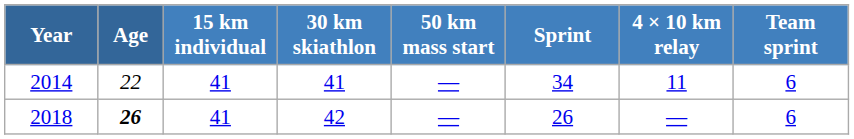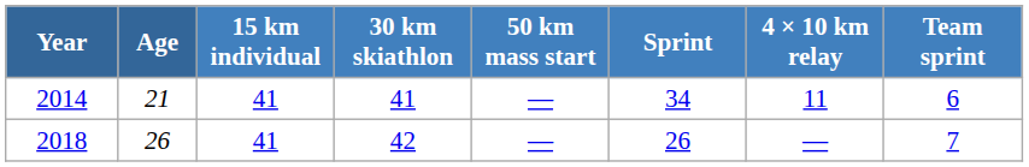 <table class="wikitable" style="font-size:95%; text-align:center; border:grey solid 1px; border-collapse:collapse; background:#ffffff;">
 <tr>
 <th style="background-color:#369; color:white; width:60px;"> Year </th>
 <th style="background-color:#369; color:white; width:40px;"> Age </th>
 <th style="background-color:#4180be; color:white; width:75px;"> 15 km <br> individual </th>
 <th style="background-color:#4180be; color:white; width:75px;"> 30 km <br> skiathlon </th>
 <th style="background-color:#4180be; color:white; width:75px;"> 50 km <br> mass start </th>
 <th style="background-color:#4180be; color:white; width:75px;"> Sprint </th>
 <th style="background-color:#4180be; color:white; width:75px;"> 4 × 10 km <br> relay </th>
 <th style="background-color:#4180be; color:white; width:75px;"> Team <br> sprint </th>
 </tr>
 <tr>
 <td><a href='#'>2014</a></td>
-<td><em>22</em></td>
+<td><em>21</em></td>
 <td><a href='#'>41</a></td>
 <td><a href='#'>41</a></td>
 <td><a href='#'>—</a></td>
 <td><a href='#'>34</a></td>
 <td><a href='#'>11</a></td>
 <td><a href='#'>6</a></td>
 </tr>
 <tr>
 <td><a href='#'>2018</a></td>
-<td><strong><em>26</em></strong></td>
+<td><em>26</em></td>
 <td><a href='#'>41</a></td>
 <td><a href='#'>42</a></td>
 <td><a href='#'>—</a></td>
 <td><a href='#'>26</a></td>
 <td><a href='#'>—</a></td>
-<td><a href='#'>6</a></td>
+<td><a href='#'>7</a></td>
 </tr>
 </table>
